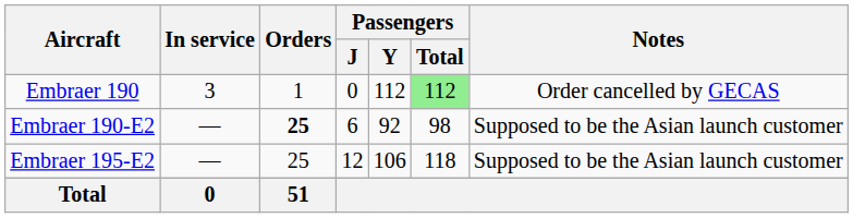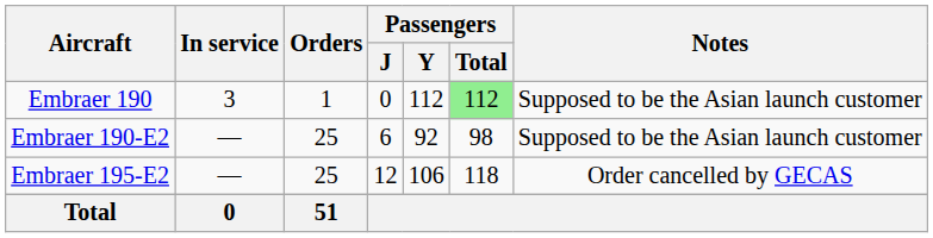 <table class="wikitable" style="border-collapse:collapse;text-align:center">
 <tr>
 <th rowspan="2">Aircraft</th>
 <th rowspan="2">In service</th>
 <th rowspan="2">Orders</th>
 <th colspan="3">Passengers</th>
 <th rowspan="2">Notes</th>
 </tr>
 <tr>
 <th><abbr>J</abbr></th>
 <th><abbr>Y</abbr></th>
 <th>Total</th>
 </tr>
 <tr>
 <td><a href='#'>Embraer 190</a></td>
 <td>3</td>
 <td>1</td>
 <td>0</td>
 <td>112</td>
 <td style="background: lightgreen;">112</td>
-<td>Order cancelled by <a href='#'>GECAS</a></td>
+<td>Supposed to be the Asian launch customer</td>
 </tr>
 <tr>
 <td><a href='#'>Embraer 190-E2</a></td>
 <td>—</td>
-<td><strong>25</strong></td>
+<td>25</td>
 <td>6</td>
 <td>92</td>
 <td>98</td>
 <td>Supposed to be the Asian launch customer</td>
 </tr>
 <tr>
 <td><a href='#'>Embraer 195-E2</a></td>
 <td>—</td>
 <td>25</td>
 <td>12</td>
 <td>106</td>
 <td>118</td>
-<td>Supposed to be the Asian launch customer</td>
+<td>Order cancelled by <a href='#'>GECAS</a></td>
 </tr>
 <tr>
 </tr>
 <tr>
 <th>Total</th>
 <th>0</th>
 <th>51</th>
 <th colspan="4"></th>
 </tr>
 </table>
